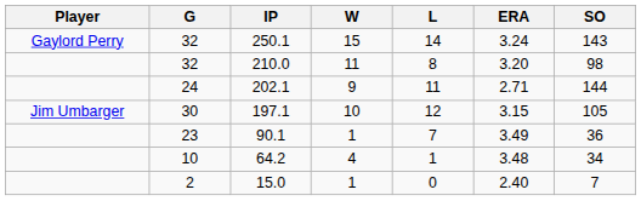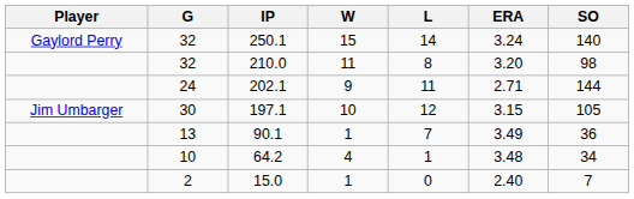 <table class="wikitable sortable">
 <tr>
 <th bgcolor="#DDDDFF" width="16%">Player</th>
 <th bgcolor="#DDDDFF" width="9%">G</th>
 <th bgcolor="#DDDDFF" width="9%">IP</th>
 <th bgcolor="#DDDDFF" width="9%">W</th>
 <th bgcolor="#DDDDFF" width="9%">L</th>
 <th bgcolor="#DDDDFF" width="9%">ERA</th>
 <th bgcolor="#DDDDFF" width="9%">SO</th>
 </tr>
 <tr align="center">
 <td><a href='#'>Gaylord Perry</a></td>
 <td>32</td>
 <td>250.1</td>
 <td>15</td>
 <td>14</td>
 <td>3.24</td>
-<td>143</td>
+<td>140</td>
 </tr>
 <tr align=center>
 <td></td>
 <td>32</td>
 <td>210.0</td>
 <td>11</td>
 <td>8</td>
 <td>3.20</td>
 <td>98</td>
 </tr>
 <tr align="center">
 <td></td>
 <td>24</td>
 <td>202.1</td>
 <td>9</td>
 <td>11</td>
 <td>2.71</td>
 <td>144</td>
 </tr>
 <tr align="center">
 <td><a href='#'>Jim Umbarger</a></td>
 <td>30</td>
 <td>197.1</td>
 <td>10</td>
 <td>12</td>
 <td>3.15</td>
 <td>105</td>
 </tr>
 <tr align=center>
 <td></td>
-<td>23</td>
+<td>13</td>
 <td>90.1</td>
 <td>1</td>
 <td>7</td>
 <td>3.49</td>
 <td>36</td>
 </tr>
 <tr align="center">
 <td></td>
 <td>10</td>
 <td>64.2</td>
 <td>4</td>
 <td>1</td>
 <td>3.48</td>
 <td>34</td>
 </tr>
 <tr align="center">
 <td></td>
 <td>2</td>
 <td>15.0</td>
 <td>1</td>
 <td>0</td>
 <td>2.40</td>
 <td>7</td>
 </tr>
 </table>
